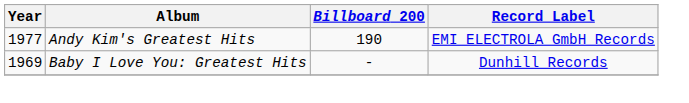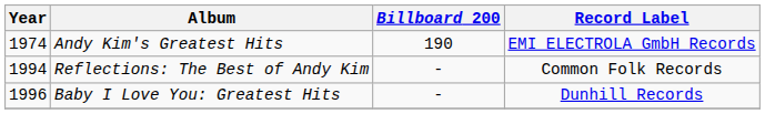 <table class="wikitable" style=text-align:center;>
 <tr>
 <th>Year</th>
 <th>Album</th>
 <th><a href='#'><em>Billboard</em> 200</a></th>
 <th><a href='#'>Record Label</a></th>
 </tr>
 <tr>
-<td rowspan="1">1977</td>
+<td rowspan="1">1974</td>
 <td align=left><em>Andy Kim's Greatest Hits</em></td>
 <td>190</td>
 <td rowspan="1"><a href='#'>EMI ELECTROLA GmbH Records</a></td>
 </tr>
 <tr>
-<td rowspan="1">1969</td>
+<td rowspan="1">1994</td>
+<td align=left><em>Reflections: The Best of Andy Kim</em></td>
+<td>-</td>
+<td rowspan="1">Common Folk Records</td>
+</tr>
+<tr>
+<td rowspan="1">1996</td>
 <td align=left><em>Baby I Love You: Greatest Hits</em></td>
 <td>-</td>
 <td rowspan="1"><a href='#'>Dunhill Records</a></td>
 </tr>
 <tr>
 </tr>
 </table>
